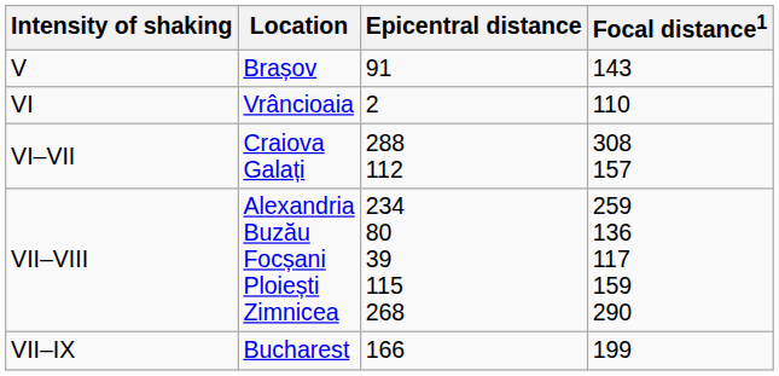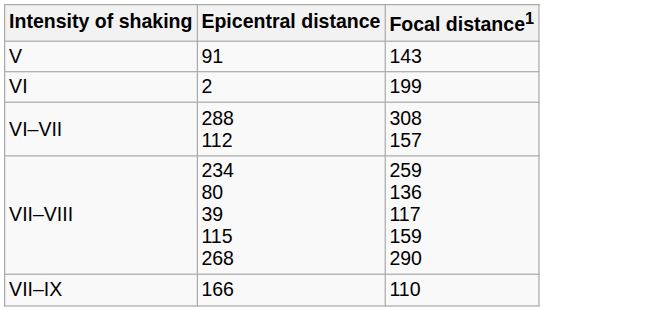 <table class="wikitable">
 <tr>
 <th>Intensity of shaking</th>
-<th>Location</th>
 <th>Epicentral distance</th>
 <th>Focal distance<sup>1</sup></th>
 </tr>
 <tr>
 <td>V</td>
-<td><a href='#'>Brașov</a></td>
 <td>91</td>
 <td>143</td>
 </tr>
 <tr>
 <td>VI</td>
-<td><a href='#'>Vrâncioaia</a></td>
 <td>2</td>
-<td>110</td>
+<td>199</td>
 </tr>
 <tr>
 <td>VI–VII</td>
-<td><a href='#'>Craiova</a><br><a href='#'>Galați</a></td>
 <td>288<br>112</td>
 <td>308<br>157</td>
 </tr>
 <tr>
 <td>VII–VIII</td>
-<td><a href='#'>Alexandria</a><br><a href='#'>Buzău</a><br><a href='#'>Focșani</a><br><a href='#'>Ploiești</a><br><a href='#'>Zimnicea</a></td>
 <td>234<br>80<br>39<br>115<br>268</td>
 <td>259<br>136<br>117<br>159<br>290</td>
 </tr>
 <tr>
 <td>VII–IX</td>
-<td><a href='#'>Bucharest</a></td>
 <td>166</td>
-<td>199</td>
+<td>110</td>
 </tr>
 </table>
